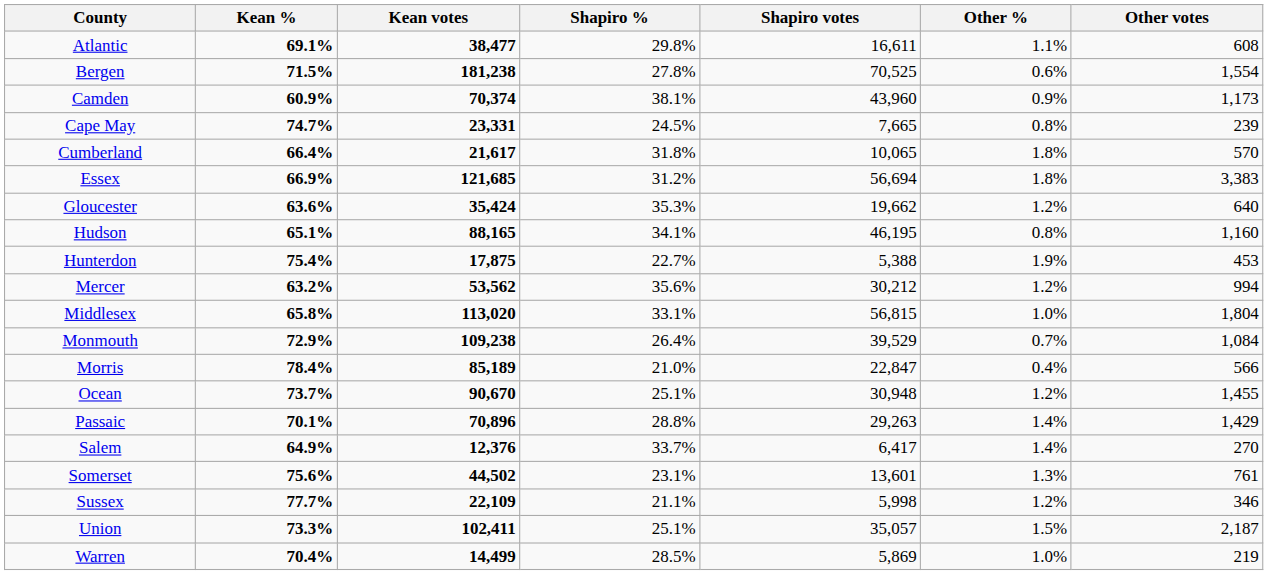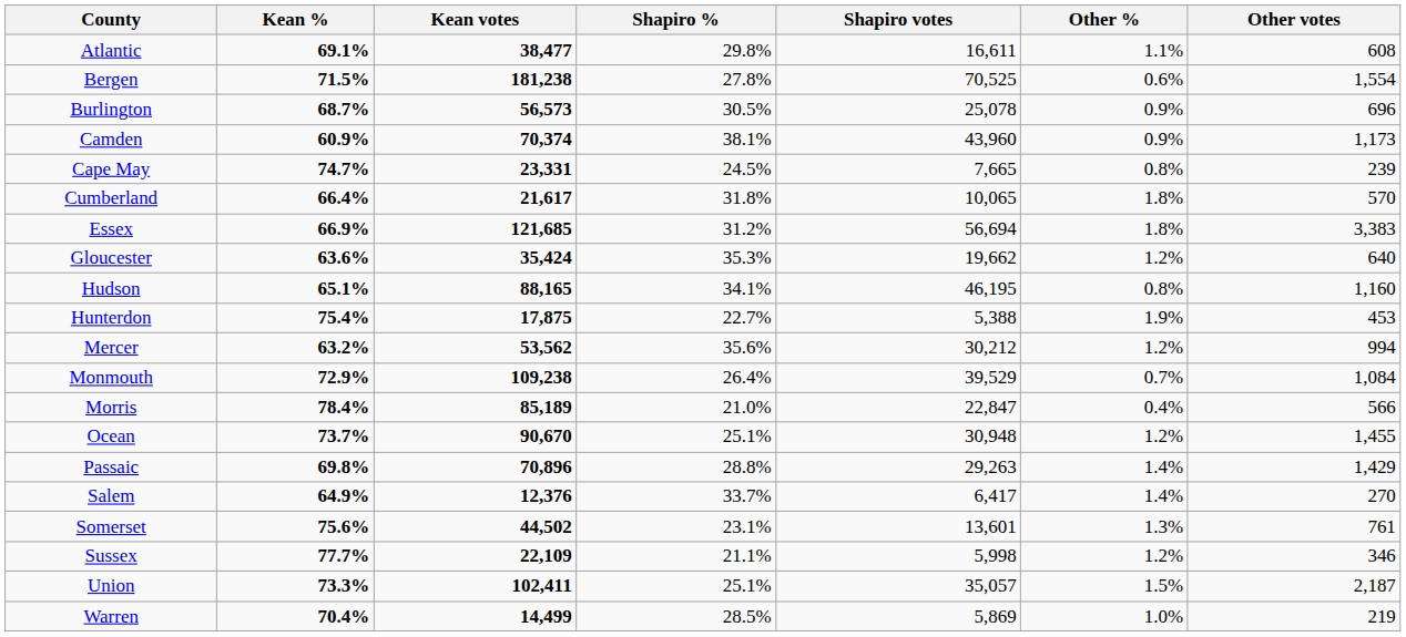 <table class="wikitable sortable" style="width:75%; text-align:right;">
 <tr>
 <th>County</th>
 <th>Kean %</th>
 <th>Kean votes</th>
 <th>Shapiro %</th>
 <th>Shapiro votes</th>
 <th>Other %</th>
 <th>Other votes</th>
 </tr>
 <tr>
 <td align="center" ><a href='#'>Atlantic</a></td>
 <td><strong>69.1%</strong></td>
 <td><strong>38,477</strong></td>
 <td>29.8%</td>
 <td>16,611</td>
 <td>1.1%</td>
 <td>608</td>
 </tr>
 <tr>
 <td align="center" ><a href='#'>Bergen</a></td>
 <td><strong>71.5%</strong></td>
 <td><strong>181,238</strong></td>
 <td>27.8%</td>
 <td>70,525</td>
 <td>0.6%</td>
 <td>1,554</td>
+</tr>
+<tr>
+<td align="center" ><a href='#'>Burlington</a></td>
+<td><strong>68.7%</strong></td>
+<td><strong>56,573</strong></td>
+<td>30.5%</td>
+<td>25,078</td>
+<td>0.9%</td>
+<td>696</td>
 </tr>
 <tr>
 <td align="center" ><a href='#'>Camden</a></td>
 <td><strong>60.9%</strong></td>
 <td><strong>70,374</strong></td>
 <td>38.1%</td>
 <td>43,960</td>
 <td>0.9%</td>
 <td>1,173</td>
 </tr>
 <tr>
 <td align="center" ><a href='#'>Cape May</a></td>
 <td><strong>74.7%</strong></td>
 <td><strong>23,331</strong></td>
 <td>24.5%</td>
 <td>7,665</td>
 <td>0.8%</td>
 <td>239</td>
 </tr>
 <tr>
 <td align="center" ><a href='#'>Cumberland</a></td>
 <td><strong>66.4%</strong></td>
 <td><strong>21,617</strong></td>
 <td>31.8%</td>
 <td>10,065</td>
 <td>1.8%</td>
 <td>570</td>
 </tr>
 <tr>
 <td align="center" ><a href='#'>Essex</a></td>
 <td><strong>66.9%</strong></td>
 <td><strong>121,685</strong></td>
 <td>31.2%</td>
 <td>56,694</td>
 <td>1.8%</td>
 <td>3,383</td>
 </tr>
 <tr>
 <td align="center" ><a href='#'>Gloucester</a></td>
 <td><strong>63.6%</strong></td>
 <td><strong>35,424</strong></td>
 <td>35.3%</td>
 <td>19,662</td>
 <td>1.2%</td>
 <td>640</td>
 </tr>
 <tr>
 <td align="center" ><a href='#'>Hudson</a></td>
 <td><strong>65.1%</strong></td>
 <td><strong>88,165</strong></td>
 <td>34.1%</td>
 <td>46,195</td>
 <td>0.8%</td>
 <td>1,160</td>
 </tr>
 <tr>
 <td align="center" ><a href='#'>Hunterdon</a></td>
 <td><strong>75.4%</strong></td>
 <td><strong>17,875</strong></td>
 <td>22.7%</td>
 <td>5,388</td>
 <td>1.9%</td>
 <td>453</td>
 </tr>
 <tr>
 <td align="center" ><a href='#'>Mercer</a></td>
 <td><strong>63.2%</strong></td>
 <td><strong>53,562</strong></td>
 <td>35.6%</td>
 <td>30,212</td>
 <td>1.2%</td>
 <td>994</td>
 </tr>
 <tr>
-<td align="center" ><a href='#'>Middlesex</a></td>
-<td><strong>65.8%</strong></td>
-<td><strong>113,020</strong></td>
-<td>33.1%</td>
-<td>56,815</td>
-<td>1.0%</td>
-<td>1,804</td>
-</tr>
-<tr>
 <td align="center" ><a href='#'>Monmouth</a></td>
 <td><strong>72.9%</strong></td>
 <td><strong>109,238</strong></td>
 <td>26.4%</td>
 <td>39,529</td>
 <td>0.7%</td>
 <td>1,084</td>
 </tr>
 <tr>
 <td align="center" ><a href='#'>Morris</a></td>
 <td><strong>78.4%</strong></td>
 <td><strong>85,189</strong></td>
 <td>21.0%</td>
 <td>22,847</td>
 <td>0.4%</td>
 <td>566</td>
 </tr>
 <tr>
 <td align="center" ><a href='#'>Ocean</a></td>
 <td><strong>73.7%</strong></td>
 <td><strong>90,670</strong></td>
 <td>25.1%</td>
 <td>30,948</td>
 <td>1.2%</td>
 <td>1,455</td>
 </tr>
 <tr>
 <td align="center" ><a href='#'>Passaic</a></td>
-<td><strong>70.1%</strong></td>
+<td><strong>69.8%</strong></td>
 <td><strong>70,896</strong></td>
 <td>28.8%</td>
 <td>29,263</td>
 <td>1.4%</td>
 <td>1,429</td>
 </tr>
 <tr>
 <td align="center" ><a href='#'>Salem</a></td>
 <td><strong>64.9%</strong></td>
 <td><strong>12,376</strong></td>
 <td>33.7%</td>
 <td>6,417</td>
 <td>1.4%</td>
 <td>270</td>
 </tr>
 <tr>
 <td align="center" ><a href='#'>Somerset</a></td>
 <td><strong>75.6%</strong></td>
 <td><strong>44,502</strong></td>
 <td>23.1%</td>
 <td>13,601</td>
 <td>1.3%</td>
 <td>761</td>
 </tr>
 <tr>
 <td align="center" ><a href='#'>Sussex</a></td>
 <td><strong>77.7%</strong></td>
 <td><strong>22,109</strong></td>
 <td>21.1%</td>
 <td>5,998</td>
 <td>1.2%</td>
 <td>346</td>
 </tr>
 <tr>
 <td align="center" ><a href='#'>Union</a></td>
 <td><strong>73.3%</strong></td>
 <td><strong>102,411</strong></td>
 <td>25.1%</td>
 <td>35,057</td>
 <td>1.5%</td>
 <td>2,187</td>
 </tr>
 <tr>
 <td align="center" ><a href='#'>Warren</a></td>
 <td><strong>70.4%</strong></td>
 <td><strong>14,499</strong></td>
 <td>28.5%</td>
 <td>5,869</td>
 <td>1.0%</td>
 <td>219</td>
 </tr>
 </table>
